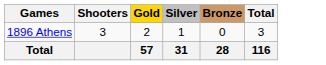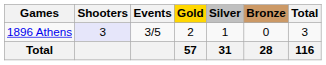 <table class="wikitable sortable" style="text-align:center">
 <tr>
 <th>Games</th>
 <th>Shooters</th>
+<th>Events</th>
 <th style="background:gold;">Gold</th>
 <th style="background:silver;">Silver</th>
 <th style="background:#c96;">Bronze</th>
 <th>Total</th>
 </tr>
 <tr>
 <td align=left><a href='#'>1896 Athens</a></td>
-<td>3</td>
+<td style="background: lavender;">3</td>
+<td>3/5</td>
 <td>2</td>
 <td>1</td>
 <td>0</td>
 <td>3</td>
 </tr>
 <tr>
 <th>Total</th>
 <th></th>
+<th></th>
 <th>57</th>
 <th>31</th>
 <th>28</th>
 <th>116</th>
 </tr>
 </table>
